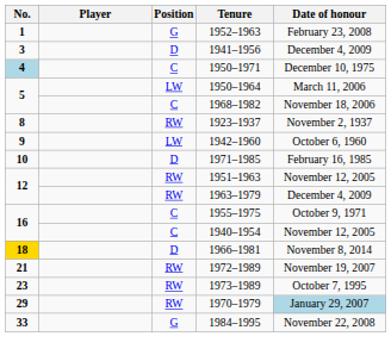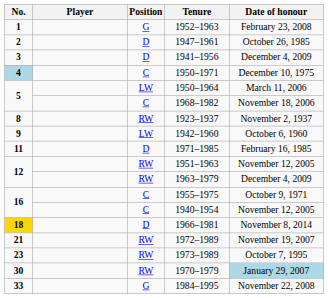 <table class="wikitable sortable" style="text-align:center">
 <tr>
 <th width=40px>No.</th>
 <th width=150px>Player</th>
 <th width=40px>Position</th>
 <th width=100px>Tenure</th>
 <th width=150px>Date of honour</th>
 </tr>
 <tr>
 <td><strong>1</strong></td>
 <td></td>
 <td><a href='#'>G</a></td>
 <td>1952–1963</td>
 <td>February 23, 2008</td>
+</tr>
+<tr>
+<td><strong>2</strong></td>
+<td></td>
+<td><a href='#'>D</a></td>
+<td>1947–1961</td>
+<td>October 26, 1985</td>
 </tr>
 <tr>
 <td><strong>3</strong></td>
 <td></td>
 <td><a href='#'>D</a></td>
 <td>1941–1956</td>
 <td>December 4, 2009</td>
 </tr>
 <tr>
 <td style="background: lightblue;"><strong>4</strong></td>
 <td></td>
 <td><a href='#'>C</a></td>
 <td>1950–1971</td>
 <td>December 10, 1975</td>
 </tr>
 <tr>
 <td rowspan="2"><strong>5</strong></td>
 <td></td>
 <td><a href='#'>LW</a></td>
 <td>1950–1964</td>
 <td>March 11, 2006</td>
 </tr>
 <tr>
 <td></td>
 <td><a href='#'>C</a></td>
 <td>1968–1982</td>
 <td>November 18, 2006</td>
 </tr>
 <tr>
 <td><strong>8</strong></td>
 <td></td>
 <td><a href='#'>RW</a></td>
 <td>1923–1937</td>
 <td>November 2, 1937</td>
 </tr>
 <tr>
 <td><strong>9</strong></td>
 <td></td>
 <td><a href='#'>LW</a></td>
 <td>1942–1960</td>
 <td>October 6, 1960</td>
 </tr>
 <tr>
-<td><strong>10</strong></td>
+<td><strong>11</strong></td>
 <td></td>
 <td><a href='#'>D</a></td>
 <td>1971–1985</td>
 <td>February 16, 1985</td>
 </tr>
 <tr>
 <td rowspan="2"><strong>12</strong></td>
 <td></td>
 <td><a href='#'>RW</a></td>
 <td>1951–1963</td>
 <td>November 12, 2005</td>
 </tr>
 <tr>
 <td></td>
 <td><a href='#'>RW</a></td>
 <td>1963–1979</td>
 <td>December 4, 2009</td>
 </tr>
 <tr>
 <td rowspan="2"><strong>16</strong></td>
 <td></td>
 <td><a href='#'>C</a></td>
 <td>1955–1975</td>
 <td>October 9, 1971</td>
 </tr>
 <tr>
 <td></td>
 <td><a href='#'>C</a></td>
 <td>1940–1954</td>
 <td>November 12, 2005</td>
 </tr>
 <tr>
 <td style="background: gold;"><strong>18</strong></td>
 <td></td>
 <td><a href='#'>D</a></td>
 <td>1966–1981</td>
 <td>November 8, 2014</td>
 </tr>
 <tr>
 <td><strong>21</strong></td>
 <td></td>
 <td><a href='#'>RW</a></td>
 <td>1972–1989</td>
 <td>November 19, 2007</td>
 </tr>
 <tr>
 <td><strong>23</strong></td>
 <td></td>
 <td><a href='#'>RW</a></td>
 <td>1973–1989</td>
 <td>October 7, 1995</td>
 </tr>
 <tr>
-<td><strong>29</strong></td>
+<td><strong>30</strong></td>
 <td></td>
 <td><a href='#'>RW</a></td>
 <td>1970–1979</td>
 <td style="background: lightblue;">January 29, 2007</td>
 </tr>
 <tr>
 <td><strong>33</strong></td>
 <td></td>
 <td><a href='#'>G</a></td>
 <td>1984–1995</td>
 <td>November 22, 2008</td>
 </tr>
 </table>
